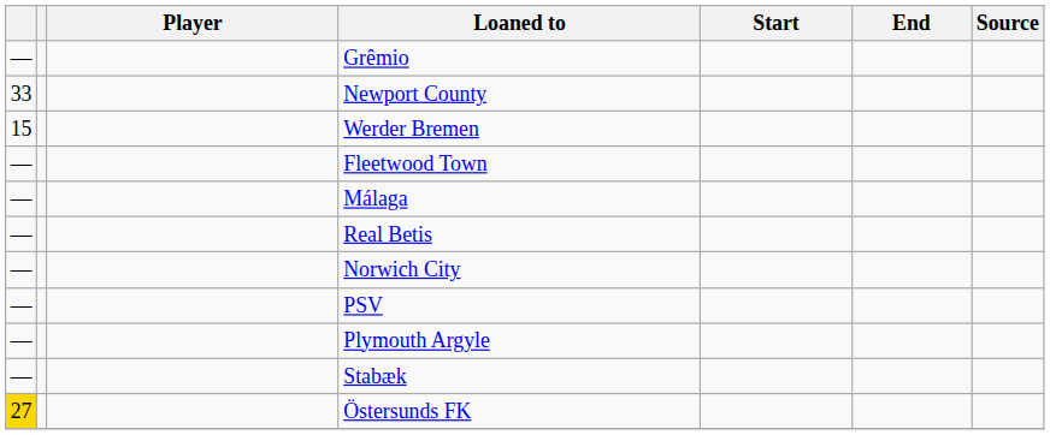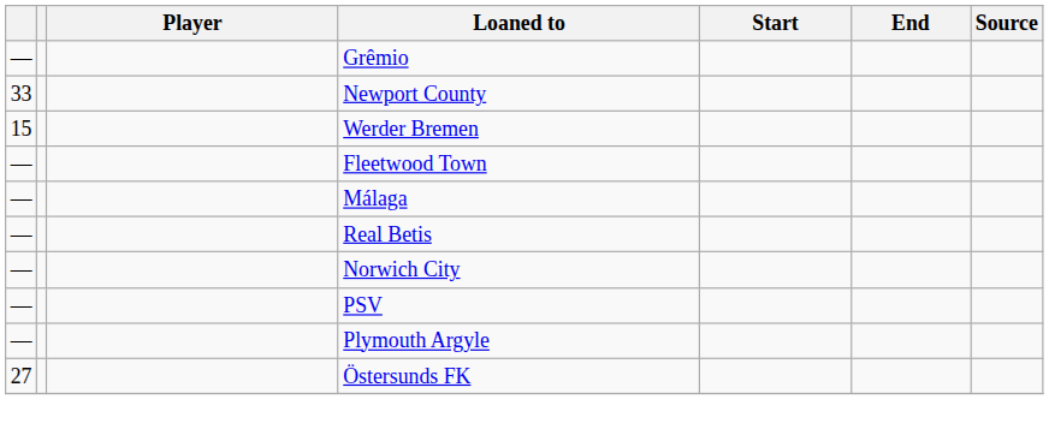 <table class="wikitable plainrowheaders sortable" style="font-size:95%">
 <tr>
 <th></th>
 <th></th>
 <th scope="col" style="width:200px;">Player</th>
 <th scope="col" style="width:250px;">Loaned to</th>
 <th scope="col" style="width:100px;">Start</th>
 <th scope="col" style="width:78px;">End</th>
 <th>Source</th>
 </tr>
 <tr>
 <td align=center>—</td>
 <td align=center></td>
 <td></td>
 <td> <a href='#'>Grêmio</a></td>
 <td align=center></td>
 <td align=center></td>
 <td align=center></td>
 </tr>
 <tr>
 <td align=center>33</td>
 <td align=center></td>
 <td></td>
 <td> <a href='#'>Newport County</a></td>
 <td align=center></td>
 <td align=center></td>
 <td align=center></td>
 </tr>
 <tr>
 <td align=center>15</td>
 <td align=center></td>
 <td></td>
 <td> <a href='#'>Werder Bremen</a></td>
 <td align=center></td>
 <td align=center></td>
 <td align=center></td>
 </tr>
 <tr>
 <td align=center>—</td>
 <td align=center></td>
 <td></td>
 <td> <a href='#'>Fleetwood Town</a></td>
 <td align=center></td>
 <td align=center></td>
 <td align=center></td>
 </tr>
 <tr>
 <td align=center>—</td>
 <td align=center></td>
 <td></td>
 <td> <a href='#'>Málaga</a></td>
 <td align=center></td>
 <td align=center></td>
 <td align=center></td>
 </tr>
 <tr>
 <td align=center>—</td>
 <td align=center></td>
 <td></td>
 <td> <a href='#'>Real Betis</a></td>
 <td align=center></td>
 <td align=center></td>
 <td align=center></td>
 </tr>
 <tr>
 <td align=center>—</td>
 <td align=center></td>
 <td></td>
 <td> <a href='#'>Norwich City</a></td>
 <td align=center></td>
 <td align=center></td>
 <td align=center></td>
 </tr>
 <tr>
 <td align=center>—</td>
 <td align=center></td>
 <td></td>
 <td> <a href='#'>PSV</a></td>
 <td align=center></td>
 <td align=center></td>
 <td align=center></td>
 </tr>
 <tr>
 <td align=center>—</td>
 <td align=center></td>
 <td></td>
 <td> <a href='#'>Plymouth Argyle</a></td>
 <td align=center></td>
 <td align=center></td>
 <td align=center></td>
 </tr>
 <tr>
-<td align=center>—</td>
-<td align=center></td>
-<td></td>
-<td> <a href='#'>Stabæk</a></td>
-<td align=center></td>
-<td align=center></td>
-<td align=center></td>
-</tr>
-<tr>
-<td align=center style="background: gold;">27</td>
+<td align=center>27</td>
 <td align=center></td>
 <td></td>
 <td> <a href='#'>Östersunds FK</a></td>
 <td align=center></td>
 <td align=center></td>
 <td align=center></td>
 </tr>
 <tr>
 </tr>
 </table>
